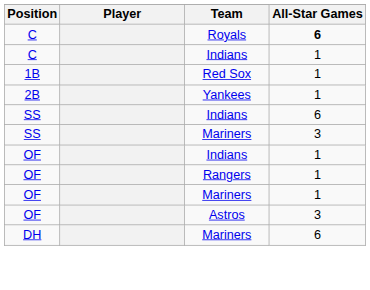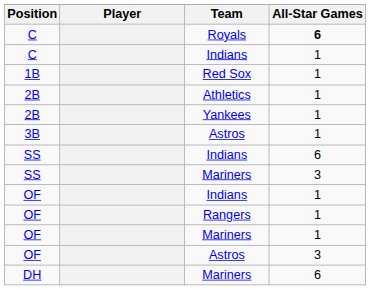 <table class="wikitable sortable plainrowheaders" style="text-align:center;">
 <tr>
 </tr>
 <tr>
 <th scope="col">Position</th>
 <th scope="col" style="width:150px;">Player</th>
 <th scope="col" style="width:100px;">Team</th>
 <th scope="col">All-Star Games</th>
 </tr>
 <tr>
 <td><a href='#'>C</a></td>
 <th scope="row" style="text-align:center"></th>
 <td><a href='#'>Royals</a></td>
 <td><strong>6</strong></td>
 </tr>
 <tr>
 <td><a href='#'>C</a></td>
 <th scope="row" style="text-align:center"></th>
 <td><a href='#'>Indians</a></td>
 <td>1</td>
 </tr>
 <tr>
 <td><a href='#'>1B</a></td>
 <th scope="row" style="text-align:center"></th>
 <td><a href='#'>Red Sox</a></td>
 <td>1</td>
 </tr>
 <tr>
 <td><a href='#'>2B</a></td>
 <th scope="row" style="text-align:center"></th>
+<td><a href='#'>Athletics</a></td>
+<td>1</td>
+</tr>
+<tr>
+<td><a href='#'>2B</a></td>
+<th scope="row" style="text-align:center"></th>
 <td><a href='#'>Yankees</a></td>
+<td>1</td>
+</tr>
+<tr>
+<td><a href='#'>3B</a></td>
+<th scope="row" style="text-align:center"></th>
+<td><a href='#'>Astros</a></td>
 <td>1</td>
 </tr>
 <tr>
 <td><a href='#'>SS</a></td>
 <th scope="row" style="text-align:center"></th>
 <td><a href='#'>Indians</a></td>
 <td>6</td>
 </tr>
 <tr>
 <td><a href='#'>SS</a></td>
 <th scope="row" style="text-align:center"></th>
 <td><a href='#'>Mariners</a></td>
 <td>3</td>
 </tr>
 <tr>
 <td><a href='#'>OF</a></td>
 <th scope="row" style="text-align:center"></th>
 <td><a href='#'>Indians</a></td>
 <td>1</td>
 </tr>
 <tr>
 <td><a href='#'>OF</a></td>
 <th scope="row" style="text-align:center"></th>
 <td><a href='#'>Rangers</a></td>
 <td>1</td>
 </tr>
 <tr>
 <td><a href='#'>OF</a></td>
 <th scope="row" style="text-align:center"></th>
 <td><a href='#'>Mariners</a></td>
 <td>1</td>
 </tr>
 <tr>
 <td><a href='#'>OF</a></td>
 <th scope="row" style="text-align:center"></th>
 <td><a href='#'>Astros</a></td>
 <td>3</td>
 </tr>
 <tr>
 <td><a href='#'>DH</a></td>
 <th scope="row" style="text-align:center"></th>
 <td><a href='#'>Mariners</a></td>
 <td>6</td>
 </tr>
 </table>
